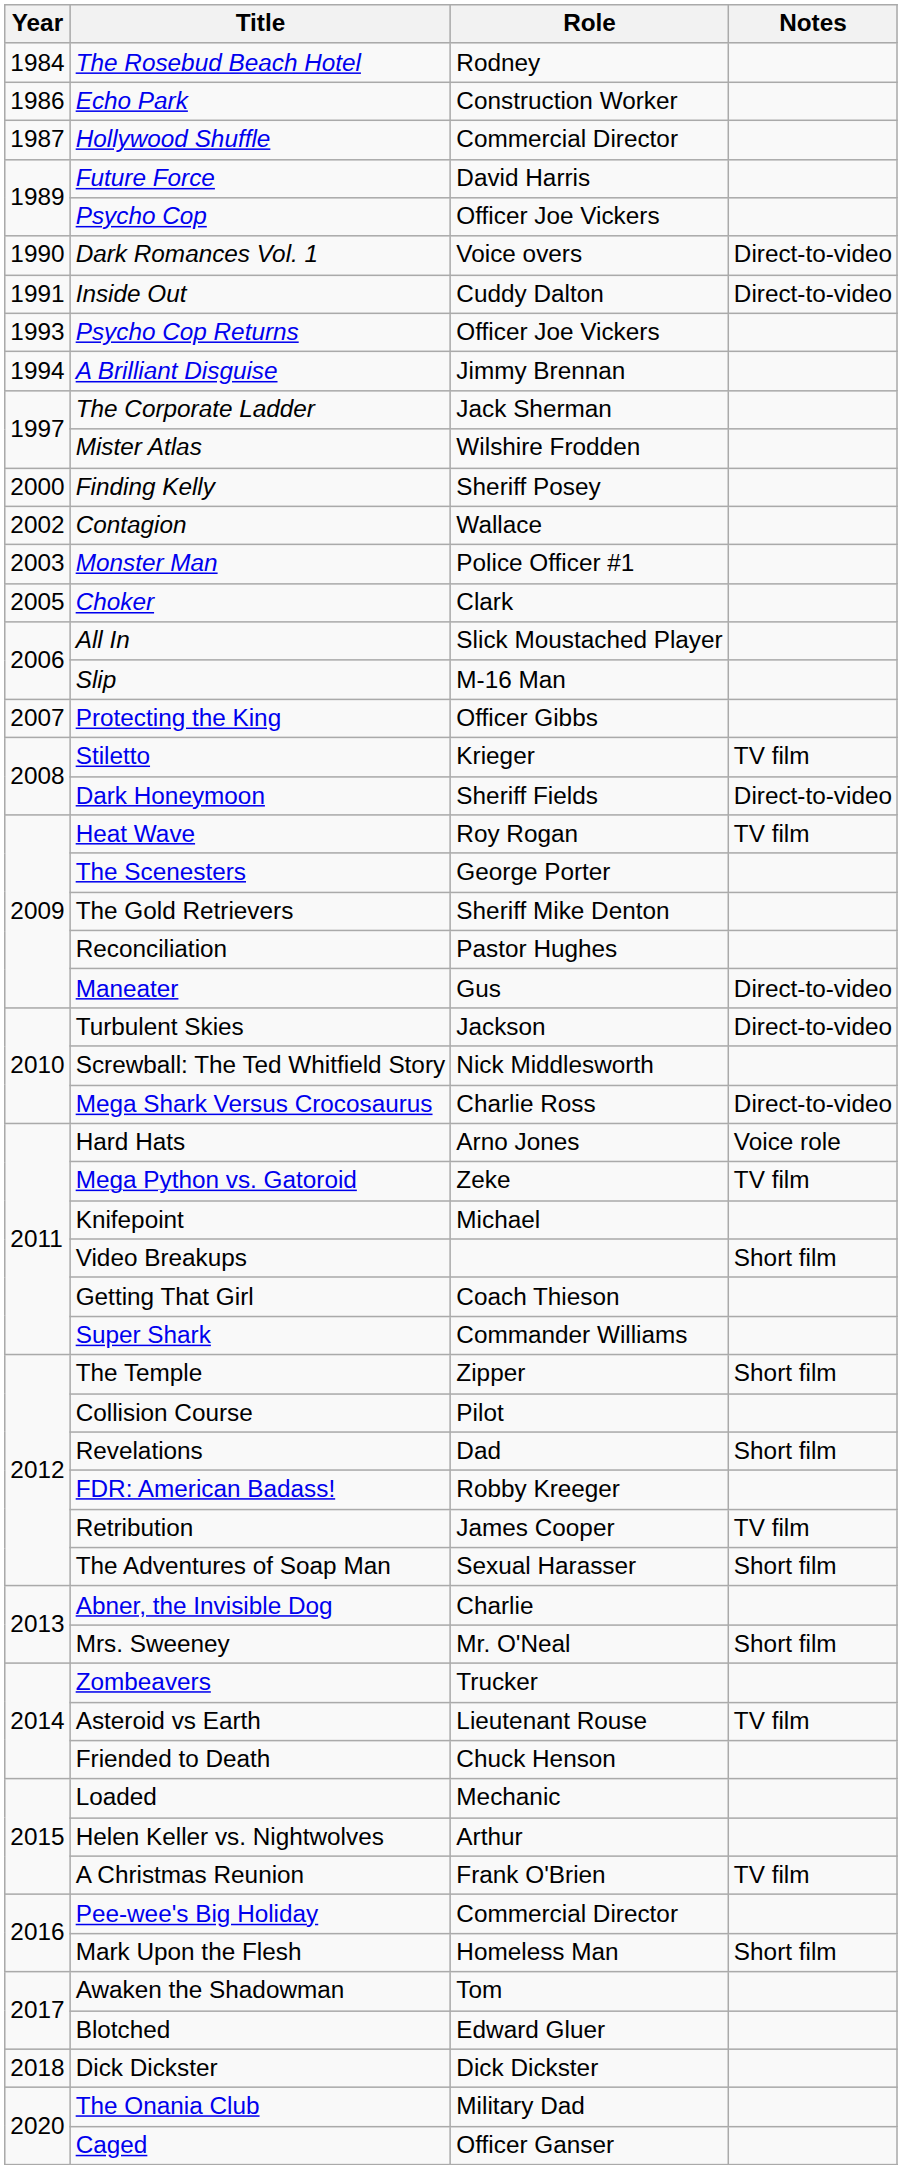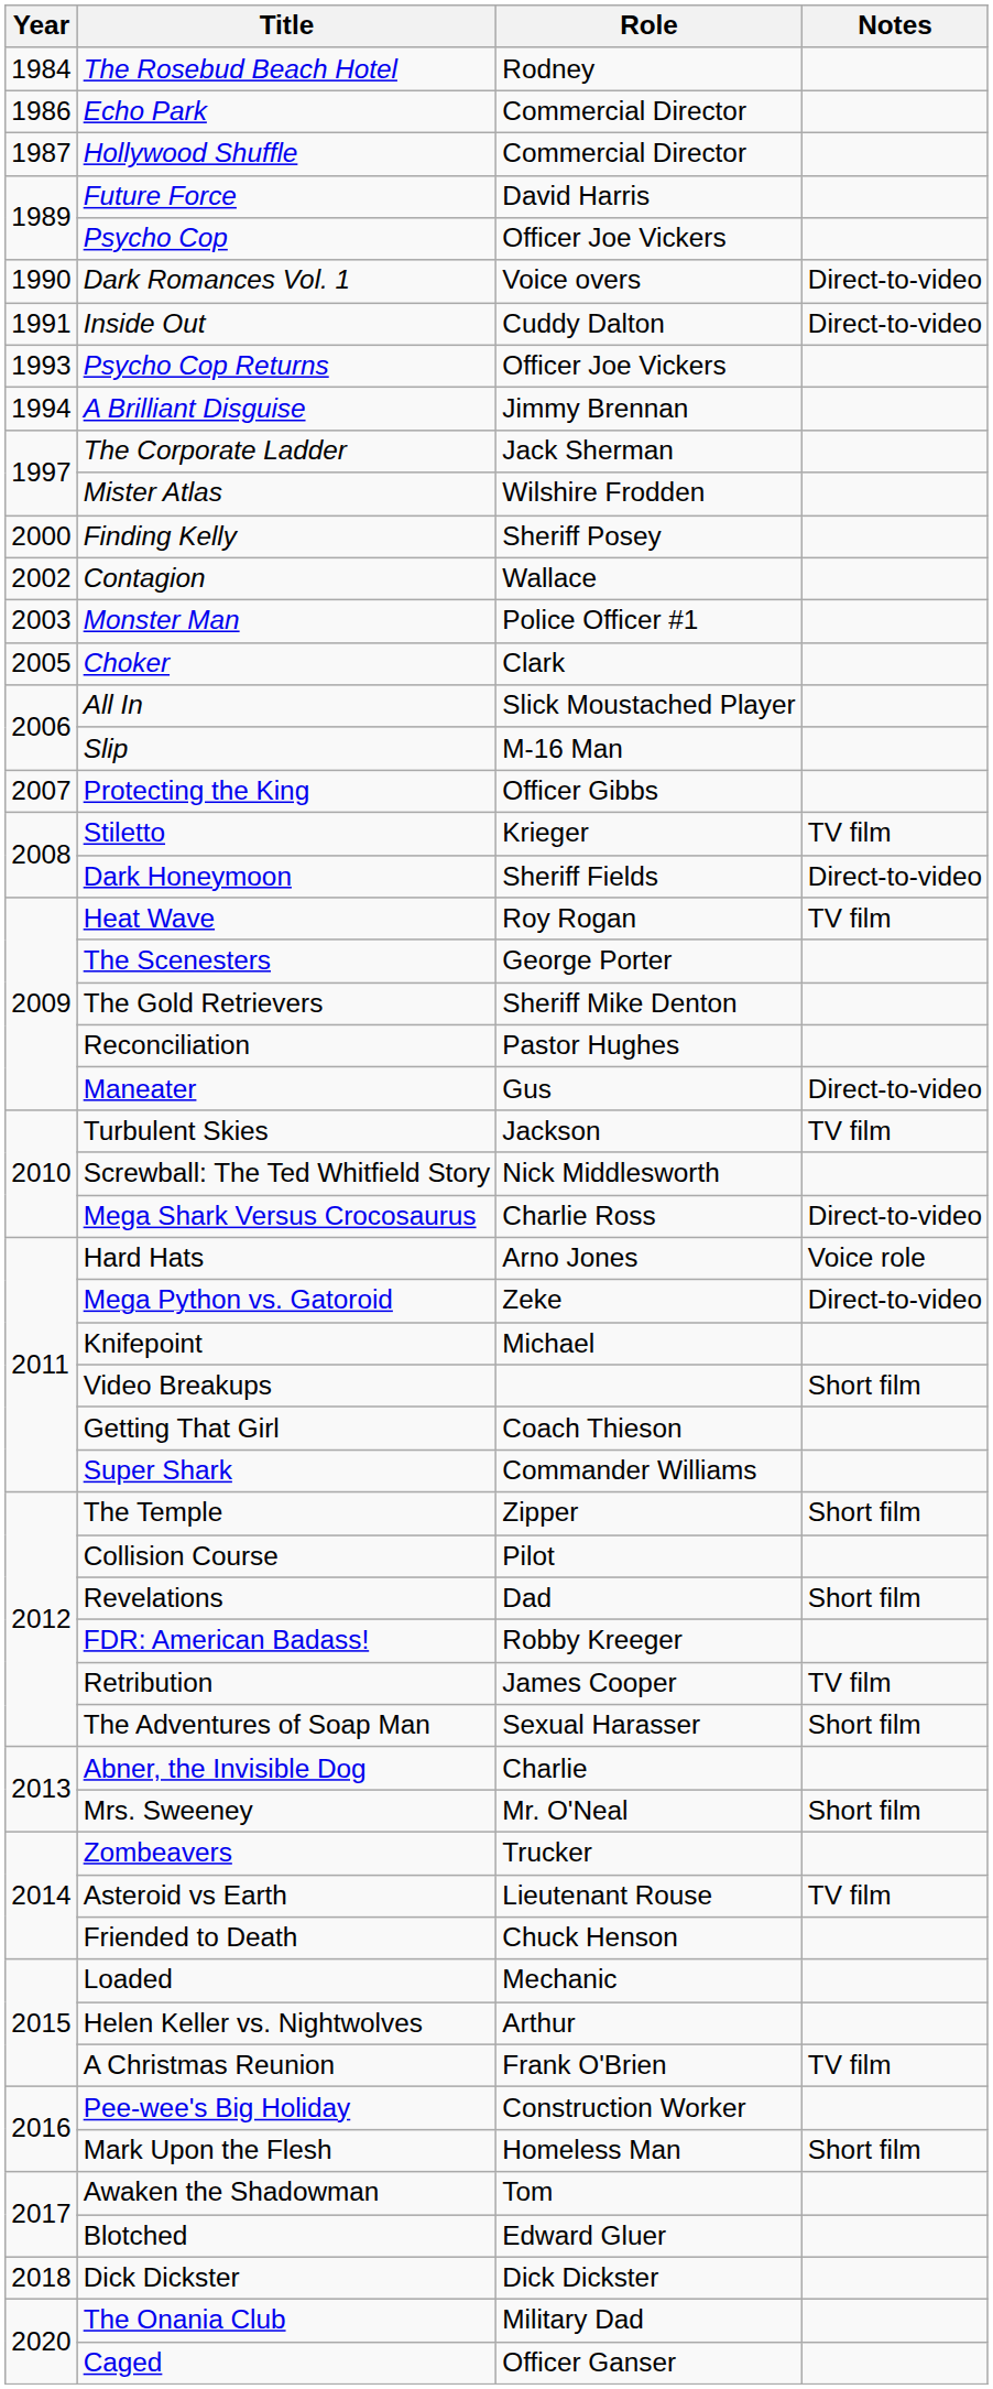 <table class="wikitable sortable">
 <tr>
 <th>Year</th>
 <th>Title</th>
 <th>Role</th>
 <th>Notes</th>
 </tr>
 <tr>
 <td>1984</td>
 <td><em><a href='#'>The Rosebud Beach Hotel</a></em></td>
 <td>Rodney</td>
 <td></td>
 </tr>
 <tr>
 <td>1986</td>
 <td><em><a href='#'>Echo Park</a></em></td>
-<td>Construction Worker</td>
+<td>Commercial Director</td>
 <td></td>
 </tr>
 <tr>
 <td>1987</td>
 <td><em><a href='#'>Hollywood Shuffle</a></em></td>
 <td>Commercial Director</td>
 <td></td>
 </tr>
 <tr>
 <td rowspan="2">1989</td>
 <td><em><a href='#'>Future Force</a></em></td>
 <td>David Harris</td>
 <td></td>
 </tr>
 <tr>
 <td><em><a href='#'>Psycho Cop</a></em></td>
 <td>Officer Joe Vickers</td>
 <td></td>
 </tr>
 <tr>
 <td>1990</td>
 <td><em>Dark Romances Vol. 1</em></td>
 <td>Voice overs</td>
 <td>Direct-to-video</td>
 </tr>
 <tr>
 <td>1991</td>
 <td><em>Inside Out</em></td>
 <td>Cuddy Dalton</td>
 <td>Direct-to-video</td>
 </tr>
 <tr>
 <td>1993</td>
 <td><em><a href='#'>Psycho Cop Returns</a></em></td>
 <td>Officer Joe Vickers</td>
 <td></td>
 </tr>
 <tr>
 <td>1994</td>
 <td><em><a href='#'>A Brilliant Disguise</a></em></td>
 <td>Jimmy Brennan</td>
 <td></td>
 </tr>
 <tr>
 <td rowspan="2">1997</td>
 <td><em>The Corporate Ladder</em></td>
 <td>Jack Sherman</td>
 <td></td>
 </tr>
 <tr>
 <td><em>Mister Atlas</em></td>
 <td>Wilshire Frodden</td>
 <td></td>
 </tr>
 <tr>
 <td>2000</td>
 <td><em>Finding Kelly</em></td>
 <td>Sheriff Posey</td>
 <td></td>
 </tr>
 <tr>
 <td>2002</td>
 <td><em>Contagion</em></td>
 <td>Wallace</td>
 <td></td>
 </tr>
 <tr>
 <td>2003</td>
 <td><em><a href='#'>Monster Man</a></em></td>
 <td>Police Officer #1</td>
 <td></td>
 </tr>
 <tr>
 <td>2005</td>
 <td><em><a href='#'>Choker</a></em></td>
 <td>Clark</td>
 <td></td>
 </tr>
 <tr>
 <td rowspan="2">2006</td>
 <td><em>All In</em></td>
 <td>Slick Moustached Player</td>
 <td></td>
 </tr>
 <tr>
 <td><em>Slip<strong></td>
 <td>M-16 Man</td>
 <td></td>
 </tr>
 <tr>
 <td>2007</td>
 <td></em><a href='#'>Protecting the King</a><em></td>
 <td>Officer Gibbs</td>
 <td></td>
 </tr>
 <tr>
 <td rowspan="2">2008</td>
 <td></em><a href='#'>Stiletto</a><em></td>
 <td>Krieger</td>
 <td>TV film</td>
 </tr>
 <tr>
 <td></em><a href='#'>Dark Honeymoon</a><em></td>
 <td>Sheriff Fields</td>
 <td>Direct-to-video</td>
 </tr>
 <tr>
 <td rowspan="5">2009</td>
 <td></em><a href='#'>Heat Wave</a><em></td>
 <td>Roy Rogan</td>
 <td>TV film</td>
 </tr>
 <tr>
 <td></em><a href='#'>The Scenesters</a><em></td>
 <td>George Porter</td>
 <td></td>
 </tr>
 <tr>
 <td></em>The Gold Retrievers<em></td>
 <td>Sheriff Mike Denton</td>
 <td></td>
 </tr>
 <tr>
 <td></em>Reconciliation<em></td>
 <td>Pastor Hughes</td>
 <td></td>
 </tr>
 <tr>
 <td></em><a href='#'>Maneater</a><em></td>
 <td>Gus</td>
 <td>Direct-to-video</td>
 </tr>
 <tr>
 <td rowspan="3">2010</td>
 <td></em>Turbulent Skies<em></td>
 <td>Jackson</td>
-<td>Direct-to-video</td>
+<td>TV film</td>
 </tr>
 <tr>
 <td></em>Screwball: The Ted Whitfield Story<em></td>
 <td>Nick Middlesworth</td>
 <td></td>
 </tr>
 <tr>
 <td></em><a href='#'>Mega Shark Versus Crocosaurus</a><em></td>
 <td>Charlie Ross</td>
 <td>Direct-to-video</td>
 </tr>
 <tr>
 <td rowspan="6">2011</td>
 <td></em>Hard Hats<em></td>
 <td>Arno Jones</td>
 <td>Voice role</td>
 </tr>
 <tr>
 <td></em><a href='#'>Mega Python vs. Gatoroid</a><em></td>
 <td>Zeke</td>
-<td>TV film</td>
+<td>Direct-to-video</td>
 </tr>
 <tr>
 <td></em>Knifepoint<em></td>
 <td>Michael</td>
 <td></td>
 </tr>
 <tr>
 <td></em>Video Breakups<em></td>
 <td></td>
 <td>Short film</td>
 </tr>
 <tr>
 <td></em>Getting That Girl<em></td>
 <td>Coach Thieson</td>
 <td></td>
 </tr>
 <tr>
 <td></em><a href='#'>Super Shark</a><em></td>
 <td>Commander Williams</td>
 <td></td>
 </tr>
 <tr>
 <td rowspan="6">2012</td>
 <td></em>The Temple<em></td>
 <td>Zipper</td>
 <td>Short film</td>
 </tr>
 <tr>
 <td></em>Collision Course<em></td>
 <td>Pilot</td>
 <td></td>
 </tr>
 <tr>
 <td></em>Revelations<em></td>
 <td>Dad</td>
 <td>Short film</td>
 </tr>
 <tr>
 <td></em><a href='#'>FDR: American Badass!</a><em></td>
 <td>Robby Kreeger</td>
 <td></td>
 </tr>
 <tr>
 <td></em>Retribution<em></td>
 <td>James Cooper</td>
 <td>TV film</td>
 </tr>
 <tr>
 <td></em>The Adventures of Soap Man<em></td>
 <td>Sexual Harasser</td>
 <td>Short film</td>
 </tr>
 <tr>
 <td rowspan="2">2013</td>
 <td></em><a href='#'>Abner, the Invisible Dog</a><em></td>
 <td>Charlie</td>
 <td></td>
 </tr>
 <tr>
 <td></em>Mrs. Sweeney<em></td>
 <td>Mr. O'Neal</td>
 <td>Short film</td>
 </tr>
 <tr>
 <td rowspan="3">2014</td>
 <td></em><a href='#'>Zombeavers</a><em></td>
 <td>Trucker</td>
 <td></td>
 </tr>
 <tr>
 <td></em>Asteroid vs Earth<em></td>
 <td>Lieutenant Rouse</td>
 <td>TV film</td>
 </tr>
 <tr>
 <td></em>Friended to Death<em></td>
 <td>Chuck Henson</td>
 <td></td>
 </tr>
 <tr>
 <td rowspan="3">2015</td>
 <td></em>Loaded<em></td>
 <td>Mechanic</td>
 <td></td>
 </tr>
 <tr>
 <td></em>Helen Keller vs. Nightwolves<em></td>
 <td>Arthur</td>
 <td></td>
 </tr>
 <tr>
 <td></em>A Christmas Reunion<em></td>
 <td>Frank O'Brien</td>
 <td>TV film</td>
 </tr>
 <tr>
 <td rowspan="2">2016</td>
 <td></em><a href='#'>Pee-wee's Big Holiday</a><em></td>
-<td>Commercial Director</td>
+<td>Construction Worker</td>
 <td></td>
 </tr>
 <tr>
 <td></em>Mark Upon the Flesh<em></td>
 <td>Homeless Man</td>
 <td>Short film</td>
 </tr>
 <tr>
 <td rowspan="2">2017</td>
 <td></em>Awaken the Shadowman<em></td>
 <td>Tom</td>
 <td></td>
 </tr>
 <tr>
 <td></em>Blotched<em></td>
 <td>Edward Gluer</td>
 <td></td>
 </tr>
 <tr>
 <td>2018</td>
 <td></em>Dick Dickster<em></td>
 <td>Dick Dickster</td>
 <td></td>
 </tr>
 <tr>
 <td rowspan="2">2020</td>
 <td></em><a href='#'>The Onania Club</a><em></td>
 <td>Military Dad</td>
 <td></td>
 </tr>
 <tr>
 <td></em><a href='#'>Caged</a><em></td>
 <td>Officer Ganser</td>
 <td></td>
 </tr>
 <tr>
 </tr>
 </table>
